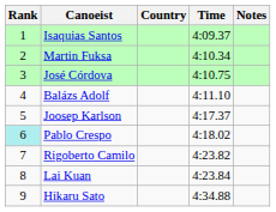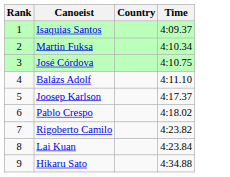 <table class="wikitable" style="text-align:center">
 <tr>
 <th>Rank</th>
 <th>Canoeist</th>
 <th>Country</th>
 <th>Time</th>
-<th>Notes</th>
 </tr>
 <tr bgcolor=bbffbb>
 <td>1</td>
 <td align="left"><a href='#'>Isaquias Santos</a></td>
 <td align="left"></td>
 <td>4:09.37</td>
-<td></td>
 </tr>
 <tr bgcolor=bbffbb>
 <td>2</td>
 <td align="left"><a href='#'>Martin Fuksa</a></td>
 <td align="left"></td>
 <td>4:10.34</td>
-<td></td>
 </tr>
 <tr bgcolor=bbffbb>
 <td>3</td>
 <td align="left"><a href='#'>José Córdova</a></td>
 <td align="left"></td>
 <td>4:10.75</td>
-<td></td>
 </tr>
 <tr>
 <td>4</td>
 <td align="left"><a href='#'>Balázs Adolf</a></td>
 <td align="left"></td>
 <td>4:11.10</td>
-<td></td>
 </tr>
 <tr>
 <td>5</td>
 <td align="left"><a href='#'>Joosep Karlson</a></td>
 <td align="left"></td>
 <td>4:17.37</td>
-<td></td>
 </tr>
 <tr>
-<td style="background: paleturquoise;">6</td>
+<td>6</td>
 <td align="left"><a href='#'>Pablo Crespo</a></td>
 <td align="left"></td>
 <td>4:18.02</td>
-<td></td>
 </tr>
 <tr>
 <td>7</td>
 <td align="left"><a href='#'>Rigoberto Camilo</a></td>
 <td align="left"></td>
 <td>4:23.82</td>
-<td></td>
 </tr>
 <tr>
 <td>8</td>
 <td align="left"><a href='#'>Lai Kuan</a></td>
 <td align="left"></td>
 <td>4:23.84</td>
-<td></td>
 </tr>
 <tr>
 <td>9</td>
 <td align="left"><a href='#'>Hikaru Sato</a></td>
 <td align="left"></td>
 <td>4:34.88</td>
-<td></td>
 </tr>
 </table>
